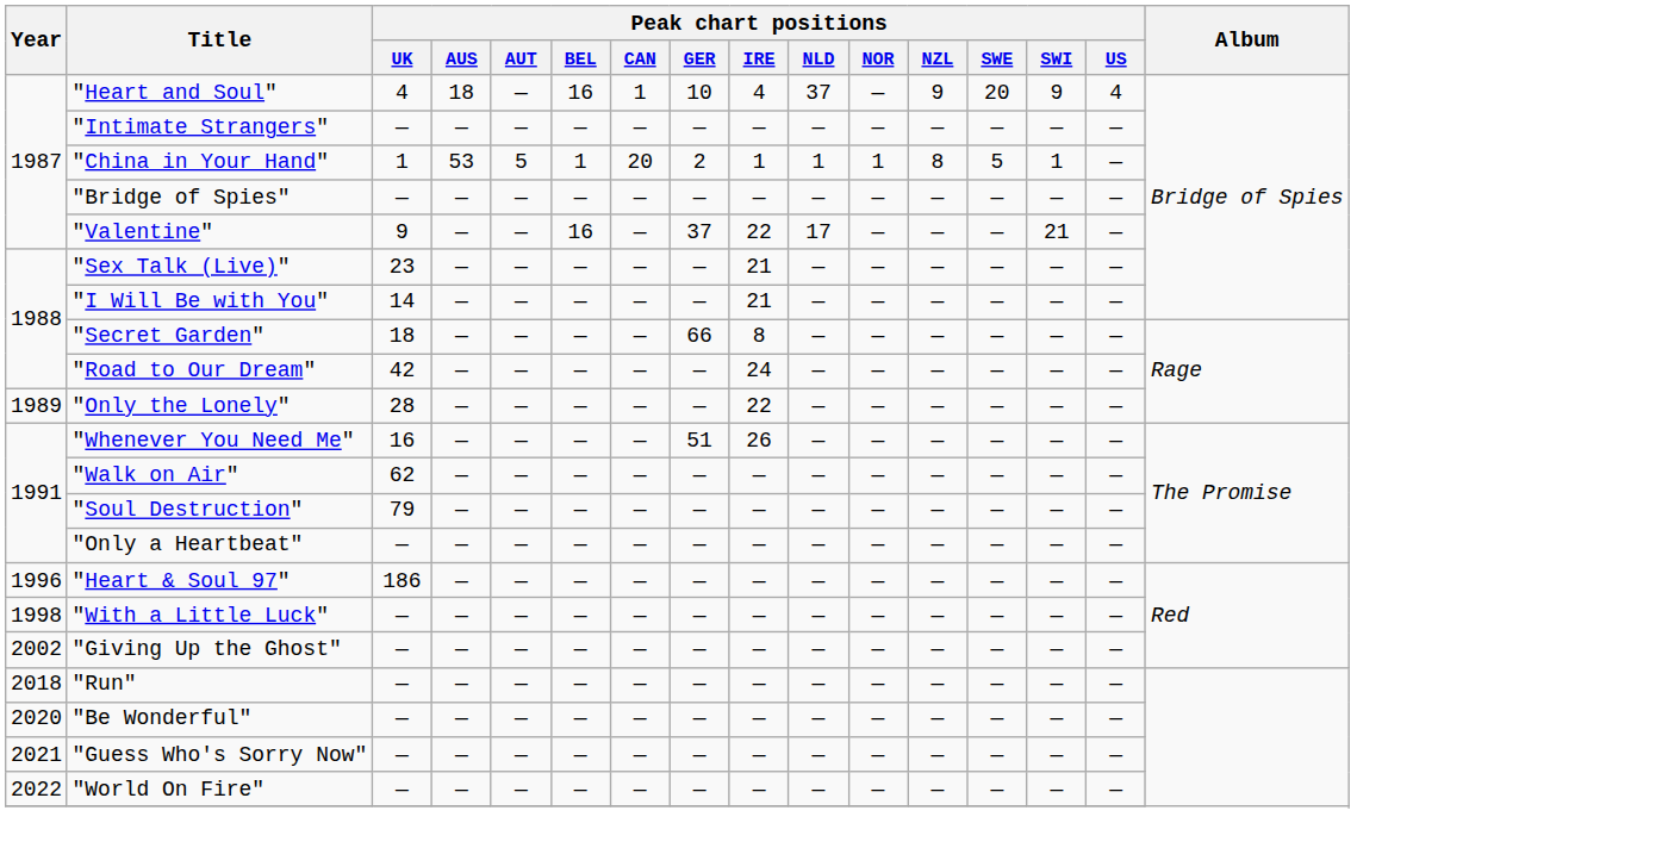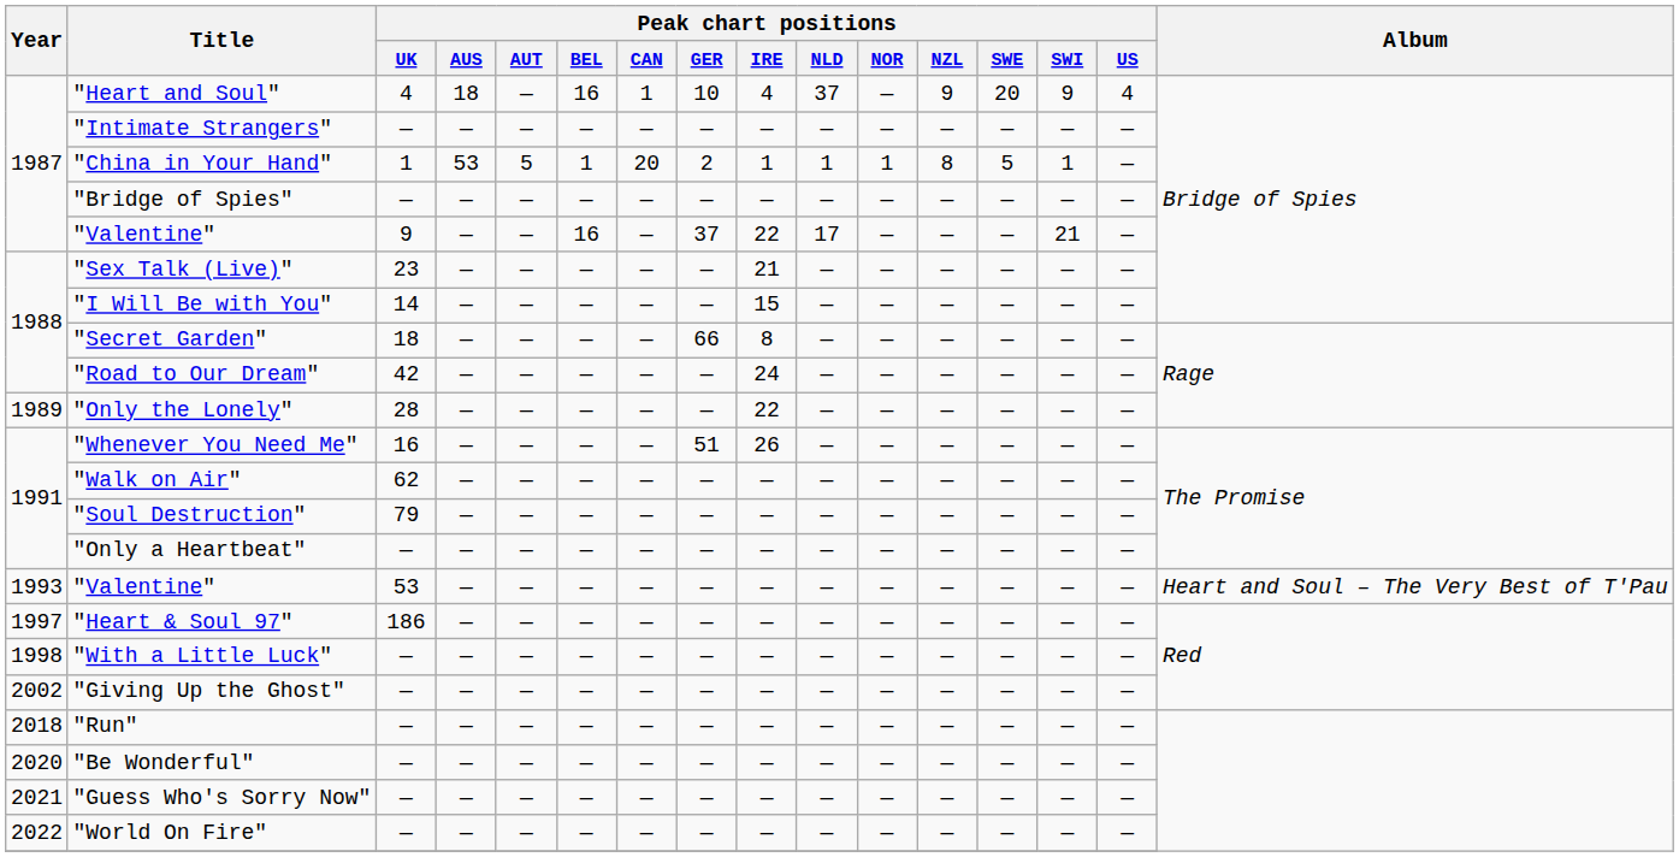 <table class="wikitable">
 <tr>
 <th rowspan="2">Year</th>
 <th rowspan="2">Title</th>
 <th colspan="13">Peak chart positions</th>
 <th rowspan="2">Album</th>
 </tr>
 <tr>
 <th width="30"><small><a href='#'>UK</a></small><br></th>
 <th width="30"><small><a href='#'>AUS</a></small><br></th>
 <th width="30"><small><a href='#'>AUT</a></small><br></th>
 <th width="30"><small><a href='#'>BEL</a></small><br></th>
 <th width="30"><small><a href='#'>CAN</a></small><br></th>
 <th width="30"><small><a href='#'>GER</a></small><br></th>
 <th width="30"><small><a href='#'>IRE</a></small><br></th>
 <th width="30"><small><a href='#'>NLD</a></small><br></th>
 <th width="30"><small><a href='#'>NOR</a></small><br></th>
 <th width="30"><small><a href='#'>NZL</a></small><br></th>
 <th width="30"><small><a href='#'>SWE</a></small><br></th>
 <th width="30"><small><a href='#'>SWI</a></small><br></th>
 <th width="30"><small><a href='#'>US</a></small><br></th>
 </tr>
 <tr>
 <td rowspan="5">1987</td>
 <td>"<a href='#'>Heart and Soul</a>"</td>
 <td align="center">4</td>
 <td align="center">18</td>
 <td align="center">—</td>
 <td align="center">16</td>
 <td align="center">1</td>
 <td align="center">10</td>
 <td align="center">4</td>
 <td align="center">37</td>
 <td align="center">—</td>
 <td align="center">9</td>
 <td align="center">20</td>
 <td align="center">9</td>
 <td align="center">4</td>
 <td rowspan="7"><em>Bridge of Spies</em></td>
 </tr>
 <tr>
 <td>"<a href='#'>Intimate Strangers</a>"</td>
 <td align="center">—</td>
 <td align="center">—</td>
 <td align="center">—</td>
 <td align="center">—</td>
 <td align="center">—</td>
 <td align="center">—</td>
 <td align="center">—</td>
 <td align="center">—</td>
 <td align="center">—</td>
 <td align="center">—</td>
 <td align="center">—</td>
 <td align="center">—</td>
 <td align="center">—</td>
 </tr>
 <tr>
 <td>"<a href='#'>China in Your Hand</a>"</td>
 <td align="center">1</td>
 <td align="center">53</td>
 <td align="center">5</td>
 <td align="center">1</td>
 <td align="center">20</td>
 <td align="center">2</td>
 <td align="center">1</td>
 <td align="center">1</td>
 <td align="center">1</td>
 <td align="center">8</td>
 <td align="center">5</td>
 <td align="center">1</td>
 <td align="center">—</td>
 </tr>
 <tr>
 <td>"Bridge of Spies"</td>
 <td align="center">—</td>
 <td align="center">—</td>
 <td align="center">—</td>
 <td align="center">—</td>
 <td align="center">—</td>
 <td align="center">—</td>
 <td align="center">—</td>
 <td align="center">—</td>
 <td align="center">—</td>
 <td align="center">—</td>
 <td align="center">—</td>
 <td align="center">—</td>
 <td align="center">—</td>
 </tr>
 <tr>
 <td>"<a href='#'>Valentine</a>"</td>
 <td align="center">9</td>
 <td align="center">—</td>
 <td align="center">—</td>
 <td align="center">16</td>
 <td align="center">—</td>
 <td align="center">37</td>
 <td align="center">22</td>
 <td align="center">17</td>
 <td align="center">—</td>
 <td align="center">—</td>
 <td align="center">—</td>
 <td align="center">21</td>
 <td align="center">—</td>
 </tr>
 <tr>
 <td rowspan="4">1988</td>
 <td>"<a href='#'>Sex Talk (Live)</a>"</td>
 <td align="center">23</td>
 <td align="center">—</td>
 <td align="center">—</td>
 <td align="center">—</td>
 <td align="center">—</td>
 <td align="center">—</td>
 <td align="center">21</td>
 <td align="center">—</td>
 <td align="center">—</td>
 <td align="center">—</td>
 <td align="center">—</td>
 <td align="center">—</td>
 <td align="center">—</td>
 </tr>
 <tr>
 <td>"<a href='#'>I Will Be with You</a>"</td>
 <td align="center">14</td>
 <td align="center">—</td>
 <td align="center">—</td>
 <td align="center">—</td>
 <td align="center">—</td>
 <td align="center">—</td>
-<td align="center">21</td>
+<td align="center">15</td>
 <td align="center">—</td>
 <td align="center">—</td>
 <td align="center">—</td>
 <td align="center">—</td>
 <td align="center">—</td>
 <td align="center">—</td>
 </tr>
 <tr>
 <td>"<a href='#'>Secret Garden</a>"</td>
 <td align="center">18</td>
 <td align="center">—</td>
 <td align="center">—</td>
 <td align="center">—</td>
 <td align="center">—</td>
 <td align="center">66</td>
 <td align="center">8</td>
 <td align="center">—</td>
 <td align="center">—</td>
 <td align="center">—</td>
 <td align="center">—</td>
 <td align="center">—</td>
 <td align="center">—</td>
 <td rowspan="3"><em>Rage</em></td>
 </tr>
 <tr>
 <td>"<a href='#'>Road to Our Dream</a>"</td>
 <td align="center">42</td>
 <td align="center">—</td>
 <td align="center">—</td>
 <td align="center">—</td>
 <td align="center">—</td>
 <td align="center">—</td>
 <td align="center">24</td>
 <td align="center">—</td>
 <td align="center">—</td>
 <td align="center">—</td>
 <td align="center">—</td>
 <td align="center">—</td>
 <td align="center">—</td>
 </tr>
 <tr>
 <td>1989</td>
 <td>"<a href='#'>Only the Lonely</a>"</td>
 <td align="center">28</td>
 <td align="center">—</td>
 <td align="center">—</td>
 <td align="center">—</td>
 <td align="center">—</td>
 <td align="center">—</td>
 <td align="center">22</td>
 <td align="center">—</td>
 <td align="center">—</td>
 <td align="center">—</td>
 <td align="center">—</td>
 <td align="center">—</td>
 <td align="center">—</td>
 </tr>
 <tr>
 <td rowspan="4">1991</td>
 <td>"<a href='#'>Whenever You Need Me</a>"</td>
 <td align="center">16</td>
 <td align="center">—</td>
 <td align="center">—</td>
 <td align="center">—</td>
 <td align="center">—</td>
 <td align="center">51</td>
 <td align="center">26</td>
 <td align="center">—</td>
 <td align="center">—</td>
 <td align="center">—</td>
 <td align="center">—</td>
 <td align="center">—</td>
 <td align="center">—</td>
 <td rowspan="4"><em>The Promise</em></td>
 </tr>
 <tr>
 <td>"<a href='#'>Walk on Air</a>"</td>
 <td align="center">62</td>
 <td align="center">—</td>
 <td align="center">—</td>
 <td align="center">—</td>
 <td align="center">—</td>
 <td align="center">—</td>
 <td align="center">—</td>
 <td align="center">—</td>
 <td align="center">—</td>
 <td align="center">—</td>
 <td align="center">—</td>
 <td align="center">—</td>
 <td align="center">—</td>
 </tr>
 <tr>
 <td>"<a href='#'>Soul Destruction</a>"</td>
 <td align="center">79</td>
 <td align="center">—</td>
 <td align="center">—</td>
 <td align="center">—</td>
 <td align="center">—</td>
 <td align="center">—</td>
 <td align="center">—</td>
 <td align="center">—</td>
 <td align="center">—</td>
 <td align="center">—</td>
 <td align="center">—</td>
 <td align="center">—</td>
 <td align="center">—</td>
 </tr>
 <tr>
 <td>"Only a Heartbeat"</td>
 <td align="center">—</td>
 <td align="center">—</td>
 <td align="center">—</td>
 <td align="center">—</td>
 <td align="center">—</td>
 <td align="center">—</td>
 <td align="center">—</td>
 <td align="center">—</td>
 <td align="center">—</td>
 <td align="center">—</td>
 <td align="center">—</td>
 <td align="center">—</td>
 <td align="center">—</td>
 </tr>
 <tr>
-<td>1996</td>
+<td>1993</td>
+<td>"<a href='#'>Valentine</a>"</td>
+<td align="center">53</td>
+<td align="center">—</td>
+<td align="center">—</td>
+<td align="center">—</td>
+<td align="center">—</td>
+<td align="center">—</td>
+<td align="center">—</td>
+<td align="center">—</td>
+<td align="center">—</td>
+<td align="center">—</td>
+<td align="center">—</td>
+<td align="center">—</td>
+<td align="center">—</td>
+<td><em>Heart and Soul – The Very Best of T'Pau</em></td>
+</tr>
+<tr>
+<td>1997</td>
 <td>"<a href='#'>Heart & Soul 97</a>"</td>
 <td align="center">186</td>
 <td align="center">—</td>
 <td align="center">—</td>
 <td align="center">—</td>
 <td align="center">—</td>
 <td align="center">—</td>
 <td align="center">—</td>
 <td align="center">—</td>
 <td align="center">—</td>
 <td align="center">—</td>
 <td align="center">—</td>
 <td align="center">—</td>
 <td align="center">—</td>
 <td rowspan="3"><em>Red</em></td>
 </tr>
 <tr>
 <td>1998</td>
 <td>"<a href='#'>With a Little Luck</a>"</td>
 <td align="center">—</td>
 <td align="center">—</td>
 <td align="center">—</td>
 <td align="center">—</td>
 <td align="center">—</td>
 <td align="center">—</td>
 <td align="center">—</td>
 <td align="center">—</td>
 <td align="center">—</td>
 <td align="center">—</td>
 <td align="center">—</td>
 <td align="center">—</td>
 <td align="center">—</td>
 </tr>
 <tr>
 <td>2002</td>
 <td>"Giving Up the Ghost"</td>
 <td align="center">—</td>
 <td align="center">—</td>
 <td align="center">—</td>
 <td align="center">—</td>
 <td align="center">—</td>
 <td align="center">—</td>
 <td align="center">—</td>
 <td align="center">—</td>
 <td align="center">—</td>
 <td align="center">—</td>
 <td align="center">—</td>
 <td align="center">—</td>
 <td align="center">—</td>
 </tr>
 <tr>
 <td>2018</td>
 <td>"Run"</td>
 <td align="center">—</td>
 <td align="center">—</td>
 <td align="center">—</td>
 <td align="center">—</td>
 <td align="center">—</td>
 <td align="center">—</td>
 <td align="center">—</td>
 <td align="center">—</td>
 <td align="center">—</td>
 <td align="center">—</td>
 <td align="center">—</td>
 <td align="center">—</td>
 <td align="center">—</td>
 </tr>
 <tr>
 <td>2020</td>
 <td>"Be Wonderful"</td>
 <td align="center">—</td>
 <td align="center">—</td>
 <td align="center">—</td>
 <td align="center">—</td>
 <td align="center">—</td>
 <td align="center">—</td>
 <td align="center">—</td>
 <td align="center">—</td>
 <td align="center">—</td>
 <td align="center">—</td>
 <td align="center">—</td>
 <td align="center">—</td>
 <td align="center">—</td>
 </tr>
 <tr>
 <td>2021</td>
 <td>"Guess Who's Sorry Now"</td>
 <td align="center">—</td>
 <td align="center">—</td>
 <td align="center">—</td>
 <td align="center">—</td>
 <td align="center">—</td>
 <td align="center">—</td>
 <td align="center">—</td>
 <td align="center">—</td>
 <td align="center">—</td>
 <td align="center">—</td>
 <td align="center">—</td>
 <td align="center">—</td>
 <td align="center">—</td>
 </tr>
 <tr>
 <td>2022</td>
 <td>"World On Fire"</td>
 <td align="center">—</td>
 <td align="center">—</td>
 <td align="center">—</td>
 <td align="center">—</td>
 <td align="center">—</td>
 <td align="center">—</td>
 <td align="center">—</td>
 <td align="center">—</td>
 <td align="center">—</td>
 <td align="center">—</td>
 <td align="center">—</td>
 <td align="center">—</td>
 <td align="center">—</td>
 </tr>
 <tr>
 </tr>
 </table>
